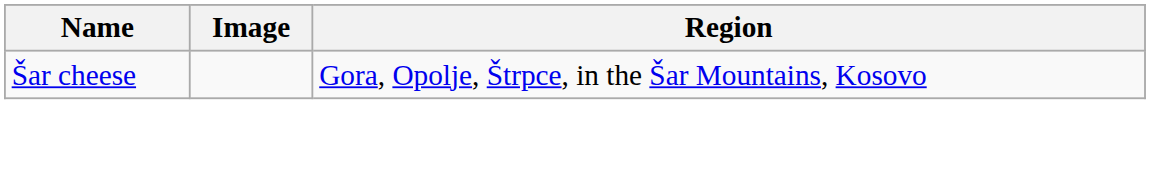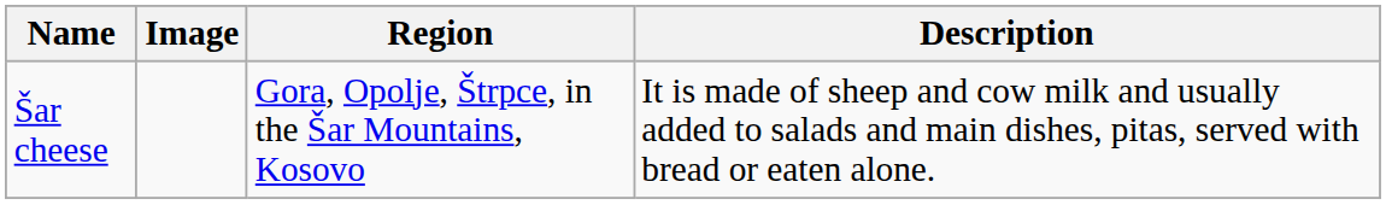 <table class="wikitable sortable" style="width:100%">
 <tr>
 <th>Name</th>
 <th class="unsortable">Image</th>
 <th>Region</th>
+<th>Description</th>
 </tr>
 <tr>
 <td><a href='#'>Šar cheese</a></td>
 <td></td>
 <td><a href='#'>Gora</a>, <a href='#'>Opolje</a>, <a href='#'>Štrpce</a>, in the <a href='#'>Šar Mountains</a>, <a href='#'>Kosovo</a></td>
+<td>It is made of sheep and cow milk and usually added to salads and main dishes, pitas, served with bread or eaten alone. </td>
 </tr>
 </table>
